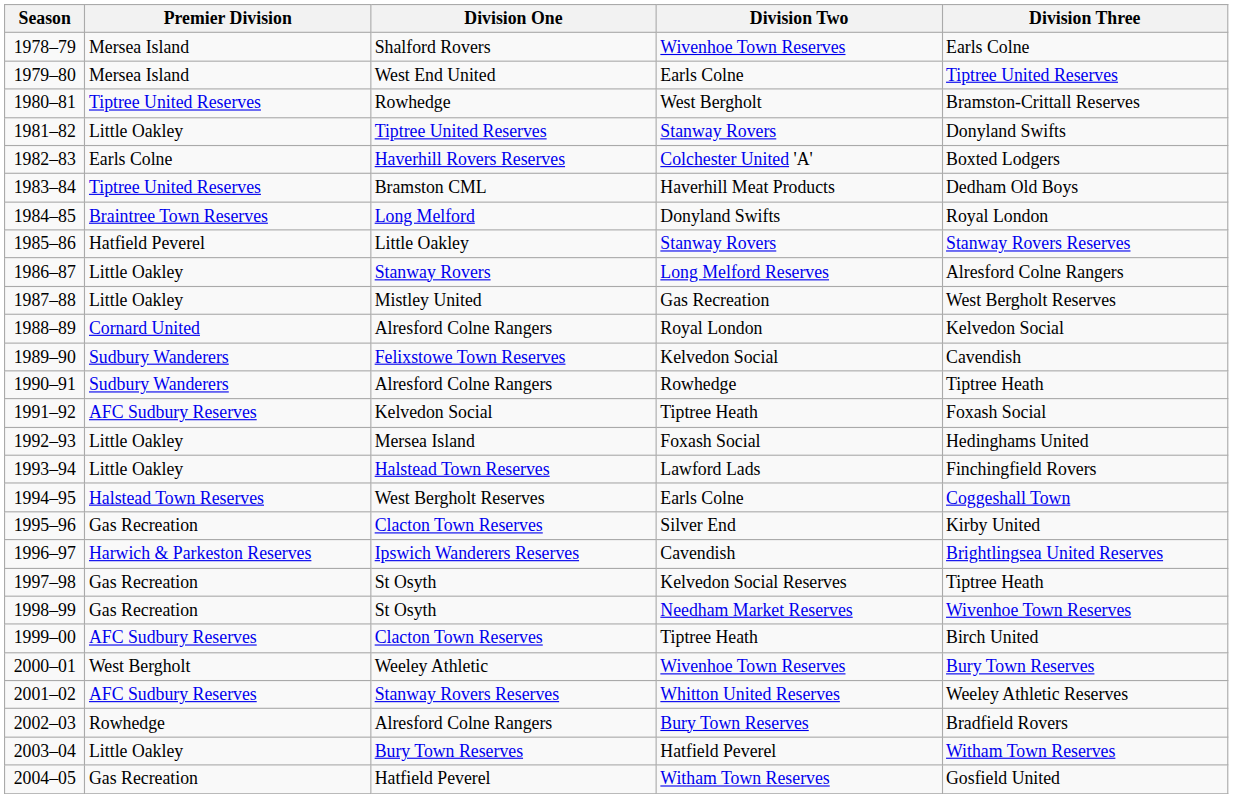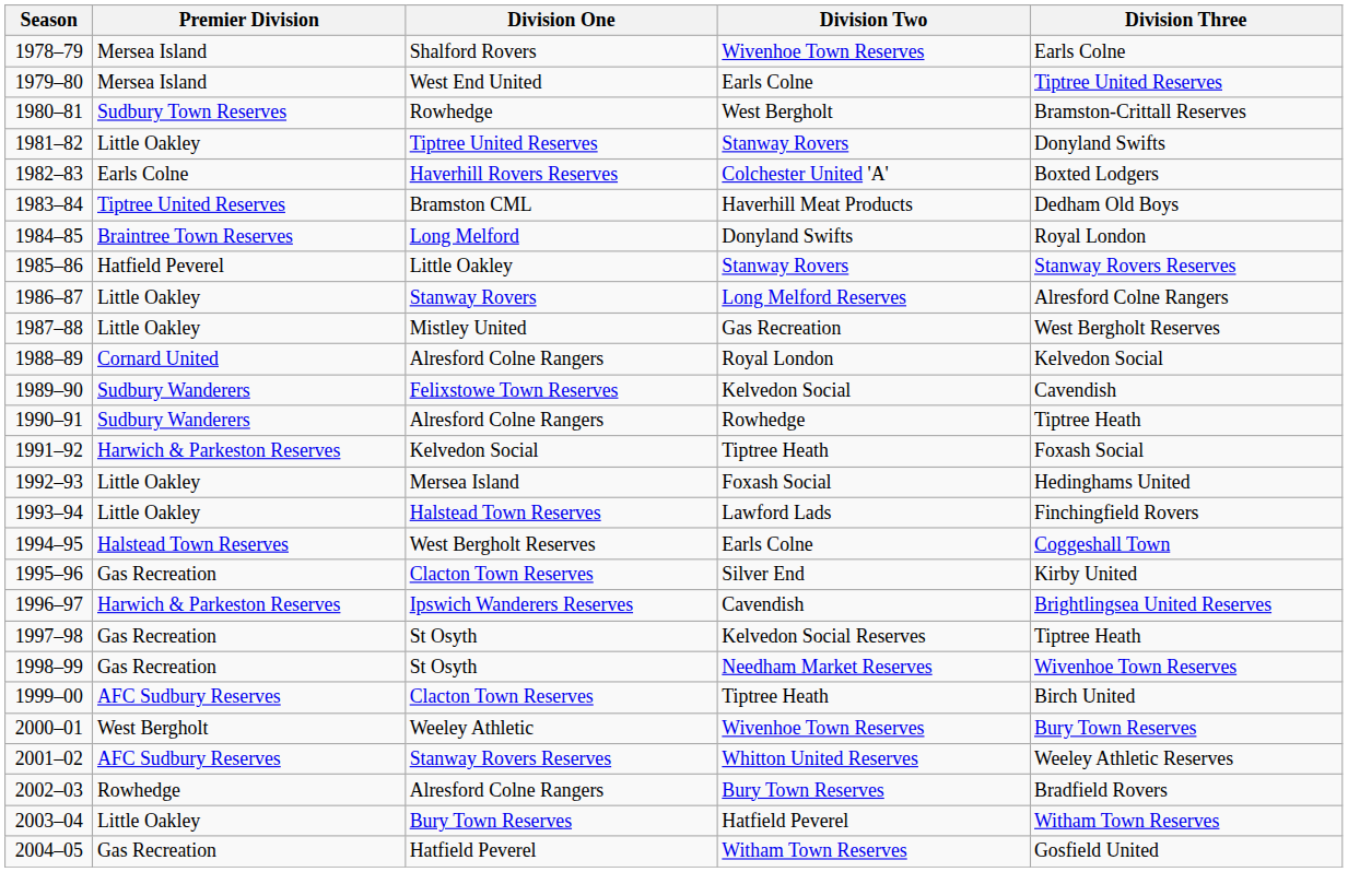 <table class=wikitable style="border:0px; margin-top:-1px; margin-bottom:0;">
 <tr>
 <th width=65px>Season</th>
 <th width=250px>Premier Division</th>
 <th width=250px>Division One</th>
 <th width=250px>Division Two</th>
 <th width=250px>Division Three</th>
 </tr>
 <tr>
 <td align=center>1978–79</td>
 <td>Mersea Island</td>
 <td>Shalford Rovers</td>
 <td><a href='#'>Wivenhoe Town Reserves</a></td>
 <td>Earls Colne</td>
 </tr>
 <tr>
 <td align=center>1979–80</td>
 <td>Mersea Island</td>
 <td>West End United</td>
 <td>Earls Colne</td>
 <td><a href='#'>Tiptree United Reserves</a></td>
 </tr>
 <tr>
 <td align=center>1980–81</td>
-<td><a href='#'>Tiptree United Reserves</a></td>
+<td><a href='#'>Sudbury Town Reserves</a></td>
 <td>Rowhedge</td>
 <td>West Bergholt</td>
 <td>Bramston-Crittall Reserves</td>
 </tr>
 <tr>
 <td align=center>1981–82</td>
 <td>Little Oakley</td>
 <td><a href='#'>Tiptree United Reserves</a></td>
 <td><a href='#'>Stanway Rovers</a></td>
 <td>Donyland Swifts</td>
 </tr>
 <tr>
 <td align=center>1982–83</td>
 <td>Earls Colne</td>
 <td><a href='#'>Haverhill Rovers Reserves</a></td>
 <td><a href='#'>Colchester United</a> 'A'</td>
 <td>Boxted Lodgers</td>
 </tr>
 <tr>
 <td align=center>1983–84</td>
 <td><a href='#'>Tiptree United Reserves</a></td>
 <td>Bramston CML</td>
 <td>Haverhill Meat Products</td>
 <td>Dedham Old Boys</td>
 </tr>
 <tr>
 <td align=center>1984–85</td>
 <td><a href='#'>Braintree Town Reserves</a></td>
 <td><a href='#'>Long Melford</a></td>
 <td>Donyland Swifts</td>
 <td>Royal London</td>
 </tr>
 <tr>
 <td align=center>1985–86</td>
 <td>Hatfield Peverel</td>
 <td>Little Oakley</td>
 <td><a href='#'>Stanway Rovers</a></td>
 <td><a href='#'>Stanway Rovers Reserves</a></td>
 </tr>
 <tr>
 <td align=center>1986–87</td>
 <td>Little Oakley</td>
 <td><a href='#'>Stanway Rovers</a></td>
 <td><a href='#'>Long Melford Reserves</a></td>
 <td>Alresford Colne Rangers</td>
 </tr>
 <tr>
 <td align=center>1987–88</td>
 <td>Little Oakley</td>
 <td>Mistley United</td>
 <td>Gas Recreation</td>
 <td>West Bergholt Reserves</td>
 </tr>
 <tr>
 <td align=center>1988–89</td>
 <td><a href='#'>Cornard United</a></td>
 <td>Alresford Colne Rangers</td>
 <td>Royal London</td>
 <td>Kelvedon Social</td>
 </tr>
 <tr>
 <td align=center>1989–90</td>
 <td><a href='#'>Sudbury Wanderers</a></td>
 <td><a href='#'>Felixstowe Town Reserves</a></td>
 <td>Kelvedon Social</td>
 <td>Cavendish</td>
 </tr>
 <tr>
 <td align=center>1990–91</td>
 <td><a href='#'>Sudbury Wanderers</a></td>
 <td>Alresford Colne Rangers</td>
 <td>Rowhedge</td>
 <td>Tiptree Heath</td>
 </tr>
 <tr>
 <td align=center>1991–92</td>
-<td><a href='#'>AFC Sudbury Reserves</a></td>
+<td><a href='#'>Harwich & Parkeston Reserves</a></td>
 <td>Kelvedon Social</td>
 <td>Tiptree Heath</td>
 <td>Foxash Social</td>
 </tr>
 <tr>
 <td align=center>1992–93</td>
 <td>Little Oakley</td>
 <td>Mersea Island</td>
 <td>Foxash Social</td>
 <td>Hedinghams United</td>
 </tr>
 <tr>
 <td align=center>1993–94</td>
 <td>Little Oakley</td>
 <td><a href='#'>Halstead Town Reserves</a></td>
 <td>Lawford Lads</td>
 <td>Finchingfield Rovers</td>
 </tr>
 <tr>
 <td align=center>1994–95</td>
 <td><a href='#'>Halstead Town Reserves</a></td>
 <td>West Bergholt Reserves</td>
 <td>Earls Colne</td>
 <td><a href='#'>Coggeshall Town</a></td>
 </tr>
 <tr>
 <td align=center>1995–96</td>
 <td>Gas Recreation</td>
 <td><a href='#'>Clacton Town Reserves</a></td>
 <td>Silver End</td>
 <td>Kirby United</td>
 </tr>
 <tr>
 <td align=center>1996–97</td>
 <td><a href='#'>Harwich & Parkeston Reserves</a></td>
 <td><a href='#'>Ipswich Wanderers Reserves</a></td>
 <td>Cavendish</td>
 <td><a href='#'>Brightlingsea United Reserves</a></td>
 </tr>
 <tr>
 <td align=center>1997–98</td>
 <td>Gas Recreation</td>
 <td>St Osyth</td>
 <td>Kelvedon Social Reserves</td>
 <td>Tiptree Heath</td>
 </tr>
 <tr>
 <td align=center>1998–99</td>
 <td>Gas Recreation</td>
 <td>St Osyth</td>
 <td><a href='#'>Needham Market Reserves</a></td>
 <td><a href='#'>Wivenhoe Town Reserves</a></td>
 </tr>
 <tr>
 <td align=center>1999–00</td>
 <td><a href='#'>AFC Sudbury Reserves</a></td>
 <td><a href='#'>Clacton Town Reserves</a></td>
 <td>Tiptree Heath</td>
 <td>Birch United</td>
 </tr>
 <tr>
 <td align=center>2000–01</td>
 <td>West Bergholt</td>
 <td>Weeley Athletic</td>
 <td><a href='#'>Wivenhoe Town Reserves</a></td>
 <td><a href='#'>Bury Town Reserves</a></td>
 </tr>
 <tr>
 <td align=center>2001–02</td>
 <td><a href='#'>AFC Sudbury Reserves</a></td>
 <td><a href='#'>Stanway Rovers Reserves</a></td>
 <td><a href='#'>Whitton United Reserves</a></td>
 <td>Weeley Athletic Reserves</td>
 </tr>
 <tr>
 <td align=center>2002–03</td>
 <td>Rowhedge</td>
 <td>Alresford Colne Rangers</td>
 <td><a href='#'>Bury Town Reserves</a></td>
 <td>Bradfield Rovers</td>
 </tr>
 <tr>
 <td align=center>2003–04</td>
 <td>Little Oakley</td>
 <td><a href='#'>Bury Town Reserves</a></td>
 <td>Hatfield Peverel</td>
 <td><a href='#'>Witham Town Reserves</a></td>
 </tr>
 <tr>
 <td align=center>2004–05</td>
 <td>Gas Recreation</td>
 <td>Hatfield Peverel</td>
 <td><a href='#'>Witham Town Reserves</a></td>
 <td>Gosfield United</td>
 </tr>
 </table>
